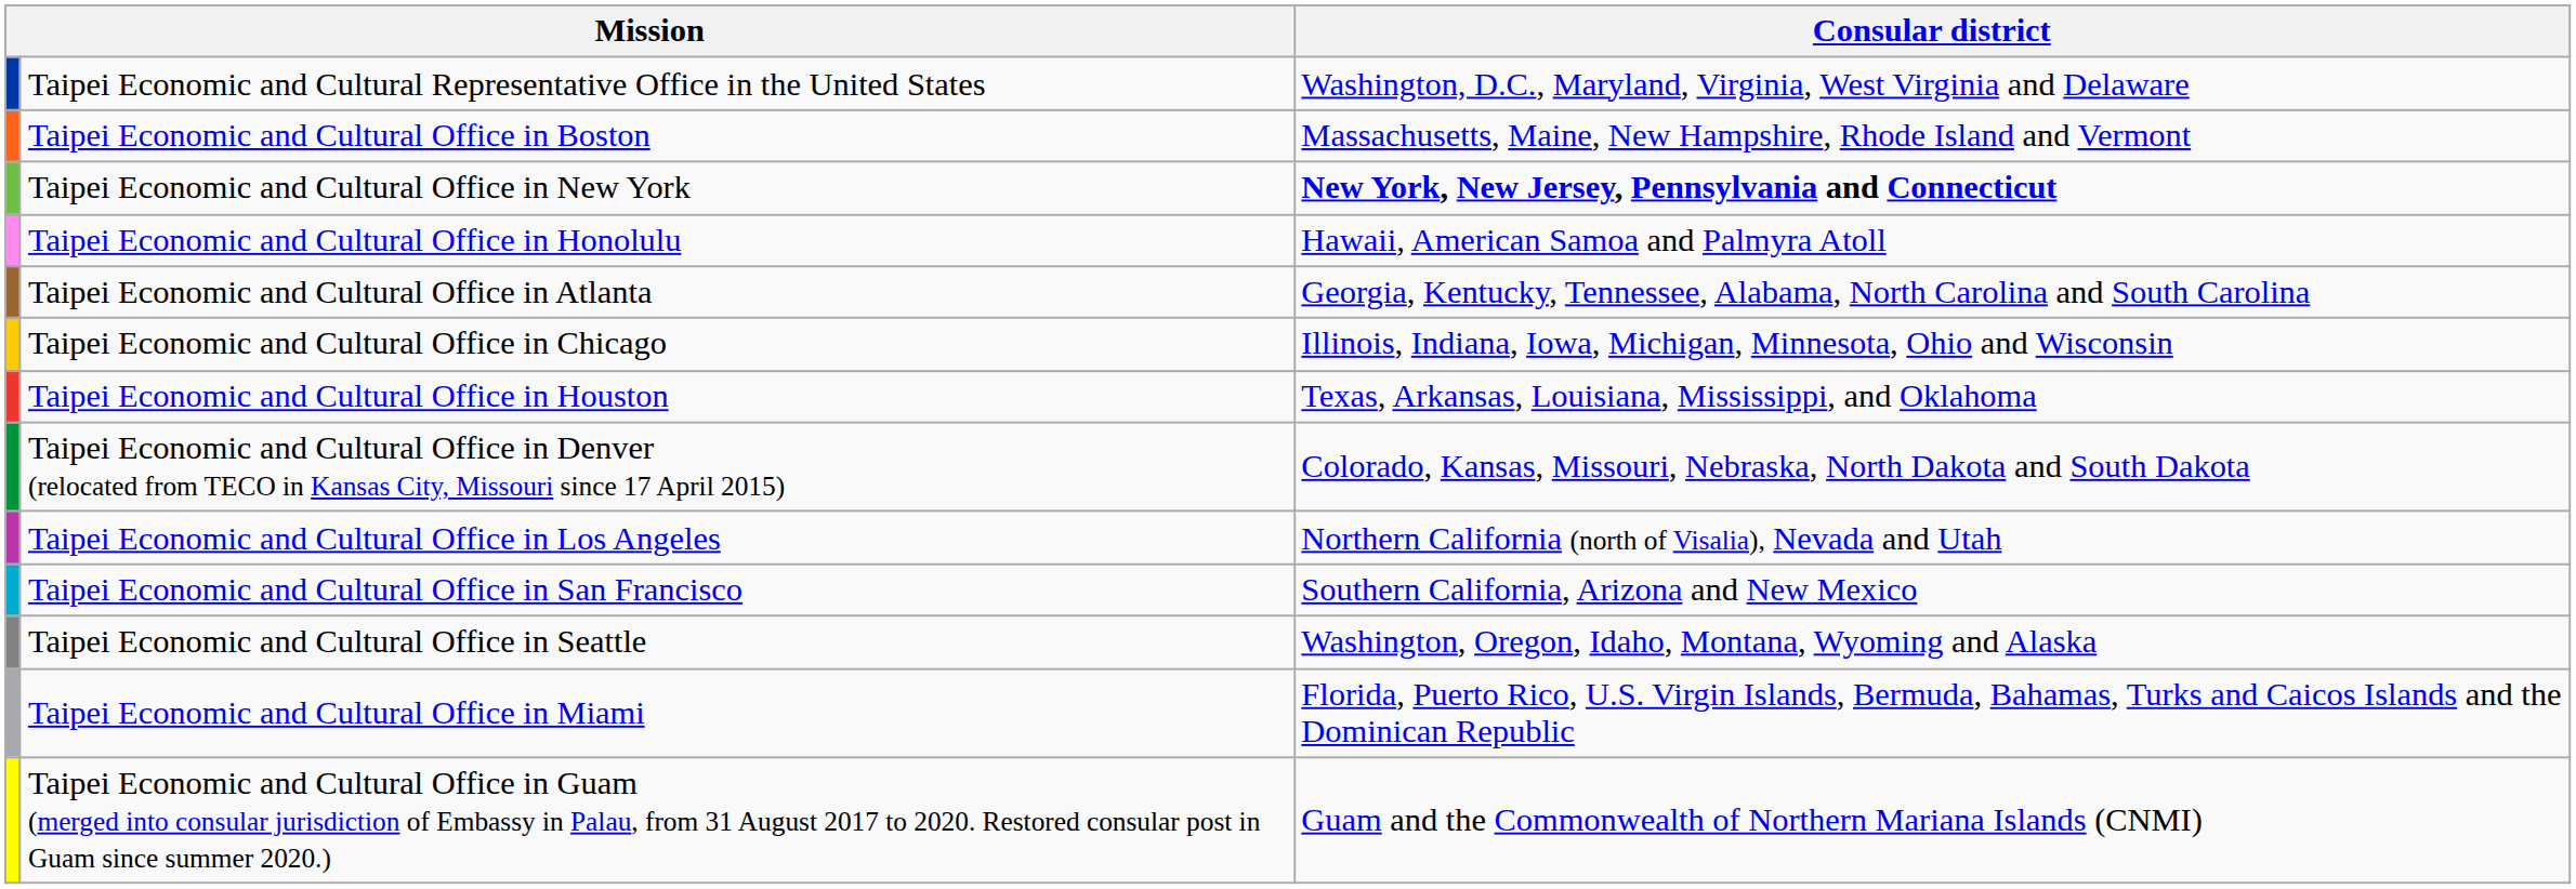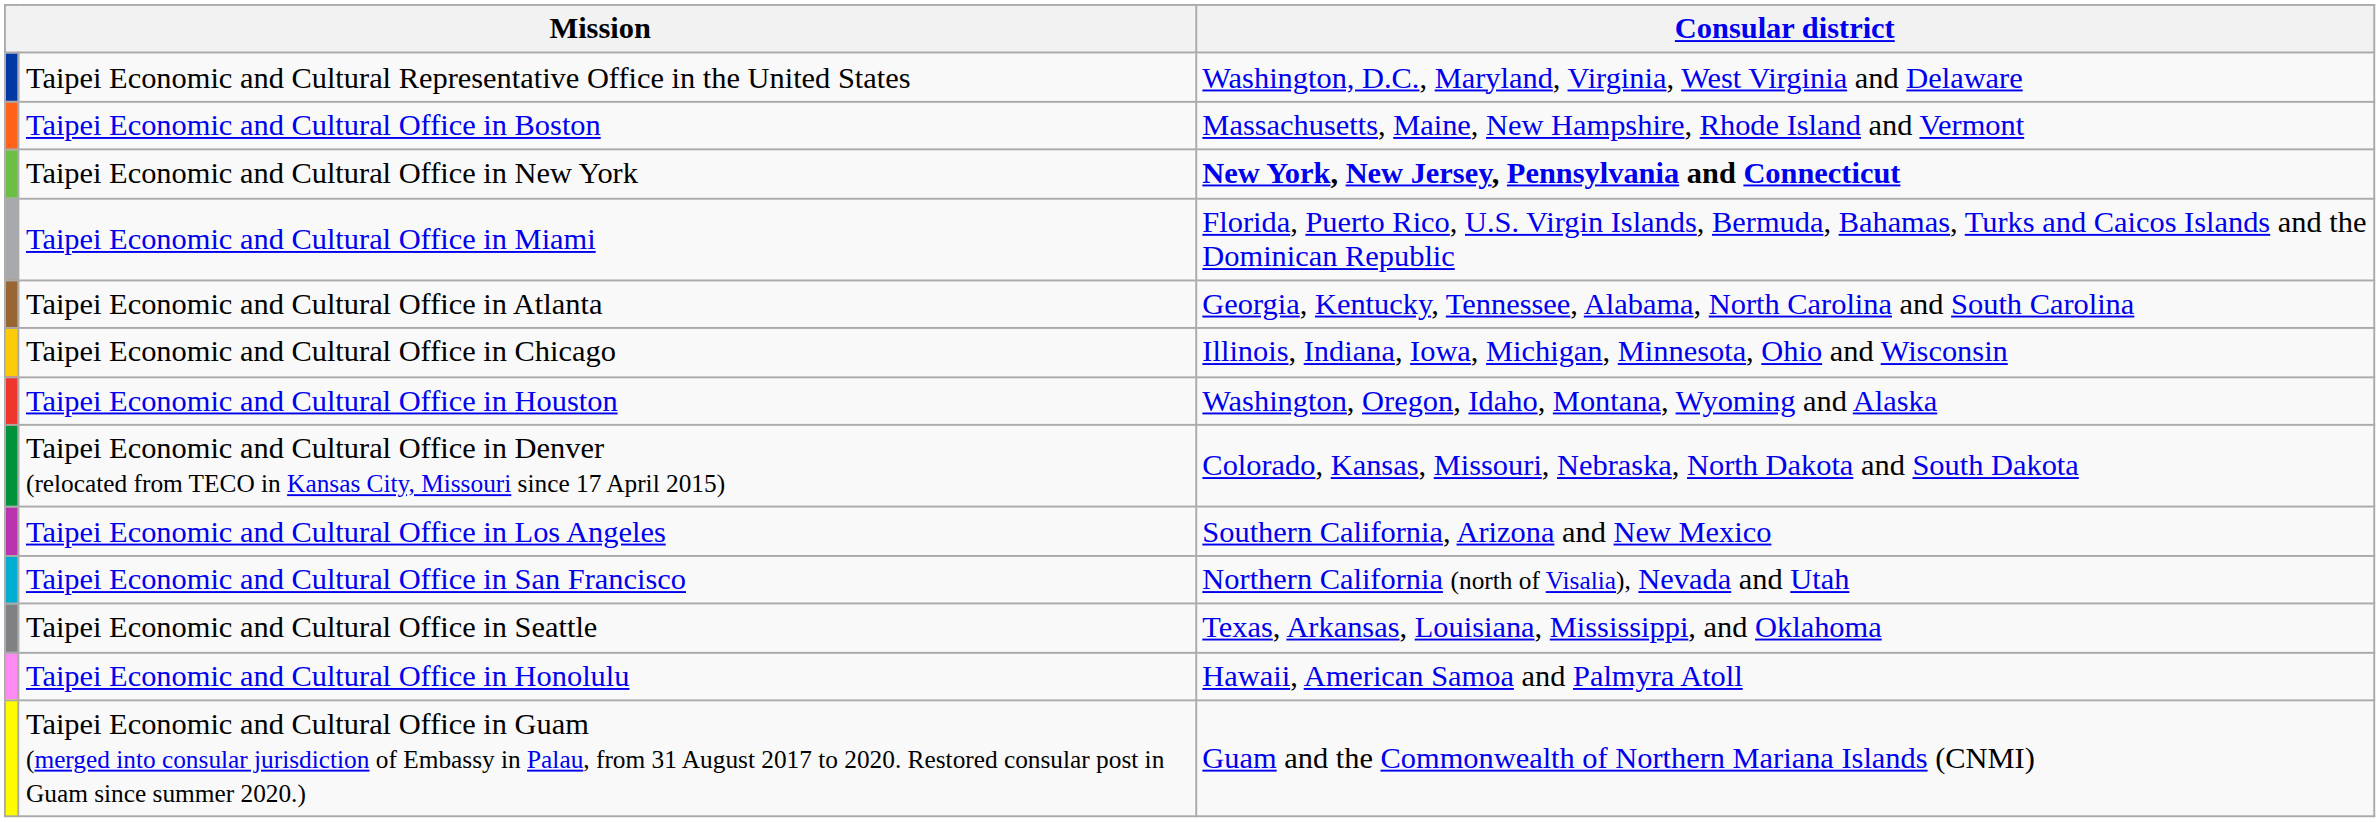 <table class="wikitable">
 <tr>
 <th colspan="2">Mission</th>
 <th><a href='#'>Consular district</a></th>
 </tr>
 <tr>
 <td style = "background: #0039a6"></td>
 <td>Taipei Economic and Cultural Representative Office in the United States</td>
 <td><a href='#'>Washington, D.C.</a>, <a href='#'>Maryland</a>, <a href='#'>Virginia</a>, <a href='#'>West Virginia</a> and <a href='#'>Delaware</a></td>
 </tr>
 <tr>
 <td style = "background:#ff6319 "></td>
 <td><a href='#'>Taipei Economic and Cultural Office in Boston</a></td>
 <td><a href='#'>Massachusetts</a>, <a href='#'>Maine</a>, <a href='#'>New Hampshire</a>, <a href='#'>Rhode Island</a> and <a href='#'>Vermont</a></td>
 </tr>
 <tr>
 <td style = "background: #6cbe45"></td>
 <td>Taipei Economic and Cultural Office in New York</td>
 <td><strong><a href='#'>New York</a>, <a href='#'>New Jersey</a>, <a href='#'>Pennsylvania</a> and <a href='#'>Connecticut</a></strong></td>
 </tr>
 <tr>
-<td style = "background: #FF8AF2"></td>
-<td><a href='#'>Taipei Economic and Cultural Office in Honolulu</a></td>
-<td><a href='#'>Hawaii</a>, <a href='#'>American Samoa</a> and <a href='#'>Palmyra Atoll</a></td>
+<td style = "background: #a7a9ac"></td>
+<td><a href='#'>Taipei Economic and Cultural Office in Miami</a></td>
+<td><a href='#'>Florida</a>, <a href='#'>Puerto Rico</a>, <a href='#'>U.S. Virgin Islands</a>, <a href='#'>Bermuda</a>, <a href='#'>Bahamas</a>, <a href='#'>Turks and Caicos Islands</a> and the <a href='#'>Dominican Republic</a></td>
 </tr>
 <tr>
 <td style = "background: #996633"></td>
 <td>Taipei Economic and Cultural Office in Atlanta</td>
 <td><a href='#'>Georgia</a>, <a href='#'>Kentucky</a>, <a href='#'>Tennessee</a>, <a href='#'>Alabama</a>, <a href='#'>North Carolina</a> and <a href='#'>South Carolina</a></td>
 </tr>
 <tr>
 <td style = "background: #fccc0a"></td>
 <td>Taipei Economic and Cultural Office in Chicago</td>
 <td><a href='#'>Illinois</a>, <a href='#'>Indiana</a>, <a href='#'>Iowa</a>, <a href='#'>Michigan</a>, <a href='#'>Minnesota</a>, <a href='#'>Ohio</a> and <a href='#'>Wisconsin</a></td>
 </tr>
 <tr>
 <td style = "background: #ee352e"></td>
 <td><a href='#'>Taipei Economic and Cultural Office in Houston</a></td>
-<td><a href='#'>Texas</a>, <a href='#'>Arkansas</a>, <a href='#'>Louisiana</a>, <a href='#'>Mississippi</a>, and <a href='#'>Oklahoma</a></td>
+<td><a href='#'>Washington</a>, <a href='#'>Oregon</a>, <a href='#'>Idaho</a>, <a href='#'>Montana</a>, <a href='#'>Wyoming</a> and <a href='#'>Alaska</a></td>
 </tr>
 <tr>
 <td style = "background: #00933c"></td>
 <td>Taipei Economic and Cultural Office in Denver<br><small>(relocated from TECO in <a href='#'>Kansas City, Missouri</a> since 17 April 2015)</small></td>
 <td><a href='#'>Colorado</a>, <a href='#'>Kansas</a>, <a href='#'>Missouri</a>, <a href='#'>Nebraska</a>, <a href='#'>North Dakota</a> and <a href='#'>South Dakota</a></td>
 </tr>
 <tr>
 <td style = "background: #b933ad"></td>
 <td><a href='#'>Taipei Economic and Cultural Office in Los Angeles</a></td>
-<td><a href='#'>Northern California</a> <small>(north of <a href='#'>Visalia</a>),</small> <a href='#'>Nevada</a> and <a href='#'>Utah</a></td>
+<td><a href='#'>Southern California</a>, <a href='#'>Arizona</a> and <a href='#'>New Mexico</a></td>
 </tr>
 <tr>
 <td style = "background: #00add0"></td>
 <td><a href='#'>Taipei Economic and Cultural Office in San Francisco</a></td>
-<td><a href='#'>Southern California</a>, <a href='#'>Arizona</a> and <a href='#'>New Mexico</a></td>
+<td><a href='#'>Northern California</a> <small>(north of <a href='#'>Visalia</a>),</small> <a href='#'>Nevada</a> and <a href='#'>Utah</a></td>
 </tr>
 <tr>
 <td style = "background: #808183"></td>
 <td>Taipei Economic and Cultural Office in Seattle</td>
-<td><a href='#'>Washington</a>, <a href='#'>Oregon</a>, <a href='#'>Idaho</a>, <a href='#'>Montana</a>, <a href='#'>Wyoming</a> and <a href='#'>Alaska</a></td>
+<td><a href='#'>Texas</a>, <a href='#'>Arkansas</a>, <a href='#'>Louisiana</a>, <a href='#'>Mississippi</a>, and <a href='#'>Oklahoma</a></td>
 </tr>
 <tr>
-<td style = "background: #a7a9ac"></td>
-<td><a href='#'>Taipei Economic and Cultural Office in Miami</a></td>
-<td><a href='#'>Florida</a>, <a href='#'>Puerto Rico</a>, <a href='#'>U.S. Virgin Islands</a>, <a href='#'>Bermuda</a>, <a href='#'>Bahamas</a>, <a href='#'>Turks and Caicos Islands</a> and the <a href='#'>Dominican Republic</a></td>
+<td style = "background: #FF8AF2"></td>
+<td><a href='#'>Taipei Economic and Cultural Office in Honolulu</a></td>
+<td><a href='#'>Hawaii</a>, <a href='#'>American Samoa</a> and <a href='#'>Palmyra Atoll</a></td>
 </tr>
 <tr>
 <td style = "background: #FFFB00"></td>
 <td>Taipei Economic and Cultural Office in Guam<br><small>(<a href='#'>merged into consular jurisdiction</a> of Embassy in <a href='#'>Palau</a>, from 31 August 2017 to 2020. Restored consular post in Guam since summer 2020.)</small></td>
 <td><a href='#'>Guam</a> and the <a href='#'>Commonwealth of Northern Mariana Islands</a> (CNMI)</td>
 </tr>
 </table>
